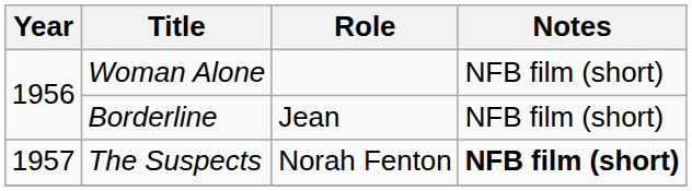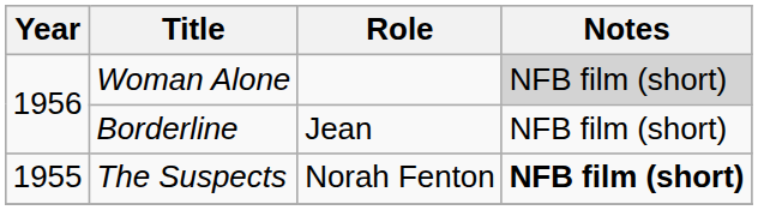 <table class="wikitable">
 <tr>
 <th>Year</th>
 <th>Title</th>
 <th>Role</th>
 <th>Notes</th>
 </tr>
 <tr>
 <td rowspan="2">1956</td>
 <td><em>Woman Alone</em></td>
 <td></td>
-<td>NFB film (short)</td>
+<td style="background: lightgrey;">NFB film (short)</td>
 </tr>
 <tr>
 <td><em>Borderline</em></td>
 <td>Jean</td>
 <td>NFB film (short)</td>
 </tr>
 <tr>
-<td>1957</td>
+<td>1955</td>
 <td><em>The Suspects</em></td>
 <td>Norah Fenton</td>
 <td><strong>NFB film (short)</strong></td>
 </tr>
 <tr>
 </tr>
 </table>
